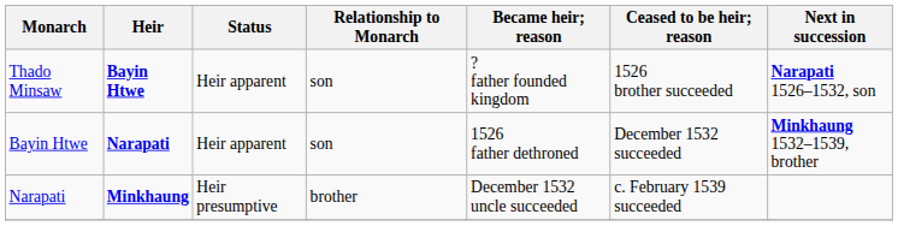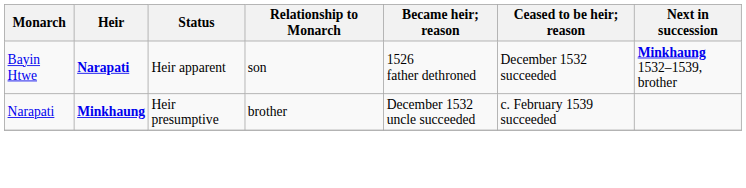 <table class="wikitable">
 <tr>
 <th>Monarch</th>
 <th>Heir</th>
 <th>Status</th>
 <th>Relationship to Monarch</th>
 <th>Became heir; reason</th>
 <th>Ceased to be heir; reason</th>
 <th>Next in succession</th>
-</tr>
-<tr>
-<td><a href='#'>Thado Minsaw</a></td>
-<td><strong><a href='#'>Bayin Htwe</a></strong></td>
-<td>Heir apparent</td>
-<td>son</td>
-<td>?<br>father founded kingdom</td>
-<td>1526<br>brother succeeded</td>
-<td><strong><a href='#'>Narapati</a></strong><br>1526–1532, son</td>
 </tr>
 <tr>
 <td><a href='#'>Bayin Htwe</a></td>
 <td><strong><a href='#'>Narapati</a></strong></td>
 <td>Heir apparent</td>
 <td>son</td>
 <td>1526<br>father dethroned</td>
 <td> December 1532 <br>succeeded</td>
 <td><strong><a href='#'>Minkhaung</a></strong><br>1532–1539, brother</td>
 </tr>
 <tr>
 <td><a href='#'>Narapati</a></td>
 <td><strong><a href='#'>Minkhaung</a></strong></td>
 <td>Heir presumptive</td>
 <td>brother</td>
 <td> December 1532<br>uncle succeeded</td>
 <td>c. February 1539<br>succeeded</td>
 <td></td>
 </tr>
 <tr>
 </tr>
 </table>
